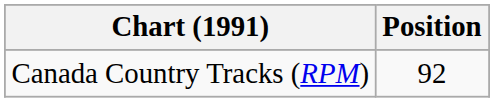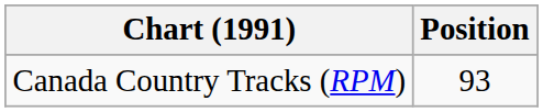 <table class="wikitable sortable">
 <tr>
 <th scope="col">Chart (1991)</th>
 <th scope="col">Position</th>
 </tr>
 <tr>
 <td>Canada Country Tracks (<em><a href='#'>RPM</a></em>)</td>
-<td align="center">92</td>
+<td align="center">93</td>
 </tr>
 </table>
